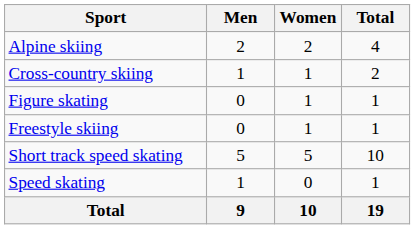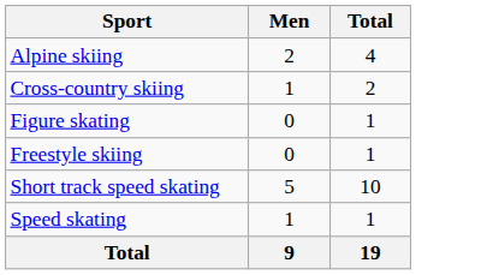 <table class="wikitable sortable" style="text-align:center;">
 <tr>
 <th width=180>Sport</th>
 <th width=55>Men</th>
-<th width=55>Women</th>
 <th width=55>Total</th>
 </tr>
 <tr>
 <td align=left><a href='#'>Alpine skiing</a></td>
 <td>2</td>
-<td>2</td>
 <td>4</td>
 </tr>
 <tr>
 <td align=left><a href='#'>Cross-country skiing</a></td>
-<td>1</td>
 <td>1</td>
 <td>2</td>
 </tr>
 <tr>
 <td align=left><a href='#'>Figure skating</a></td>
 <td>0</td>
 <td>1</td>
-<td>1</td>
 </tr>
 <tr>
 <td align=left><a href='#'>Freestyle skiing</a></td>
 <td>0</td>
 <td>1</td>
-<td>1</td>
 </tr>
 <tr>
 <td align=left><a href='#'>Short track speed skating</a></td>
-<td>5</td>
 <td>5</td>
 <td>10</td>
 </tr>
 <tr>
 <td align=left><a href='#'>Speed skating</a></td>
 <td>1</td>
-<td>0</td>
 <td>1</td>
 </tr>
 <tr>
 <th>Total</th>
 <th>9</th>
-<th>10</th>
 <th>19</th>
 </tr>
 </table>
